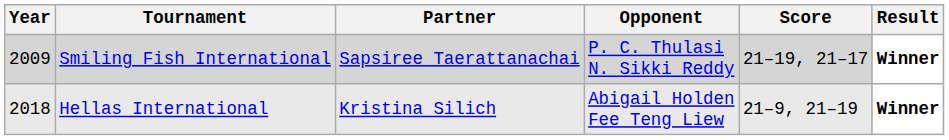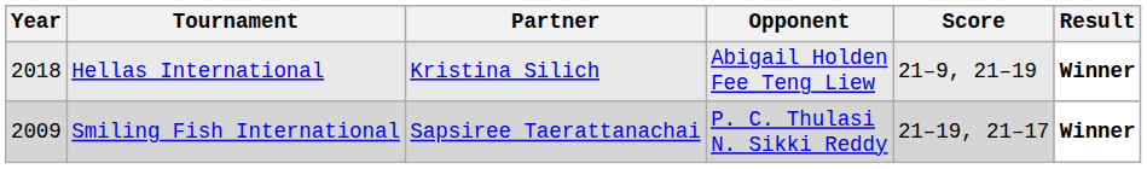 <table class="sortable wikitable" style="font-size: 90%;">
 <tr>
 <th>Year</th>
 <th>Tournament</th>
 <th>Partner</th>
 <th>Opponent</th>
 <th>Score</th>
 <th>Result</th>
 </tr>
+<tr style="background:#E9E9E9">
+<td align="center">2018</td>
+<td align="left"><a href='#'>Hellas International</a></td>
+<td align="left"> <a href='#'>Kristina Silich</a></td>
+<td align="left"> <a href='#'>Abigail Holden</a><br> <a href='#'>Fee Teng Liew</a></td>
+<td align="left">21–9, 21–19</td>
+<td style="text-align:left; background:white"> <strong>Winner</strong></td>
+</tr>
 <tr style="background:#D5D5D5">
 <td align="center">2009</td>
 <td align="left"><a href='#'>Smiling Fish International</a></td>
 <td align="left"> <a href='#'>Sapsiree Taerattanachai</a></td>
 <td align="left"> <a href='#'>P. C. Thulasi</a><br> <a href='#'>N. Sikki Reddy</a></td>
 <td align="left">21–19, 21–17</td>
 <td style="text-align:left; background:white"> <strong>Winner</strong></td>
 </tr>
-<tr style="background:#E9E9E9">
-<td align="center">2018</td>
-<td align="left"><a href='#'>Hellas International</a></td>
-<td align="left"> <a href='#'>Kristina Silich</a></td>
-<td align="left"> <a href='#'>Abigail Holden</a><br> <a href='#'>Fee Teng Liew</a></td>
-<td align="left">21–9, 21–19</td>
-<td style="text-align:left; background:white"> <strong>Winner</strong></td>
-</tr>
 </table>
